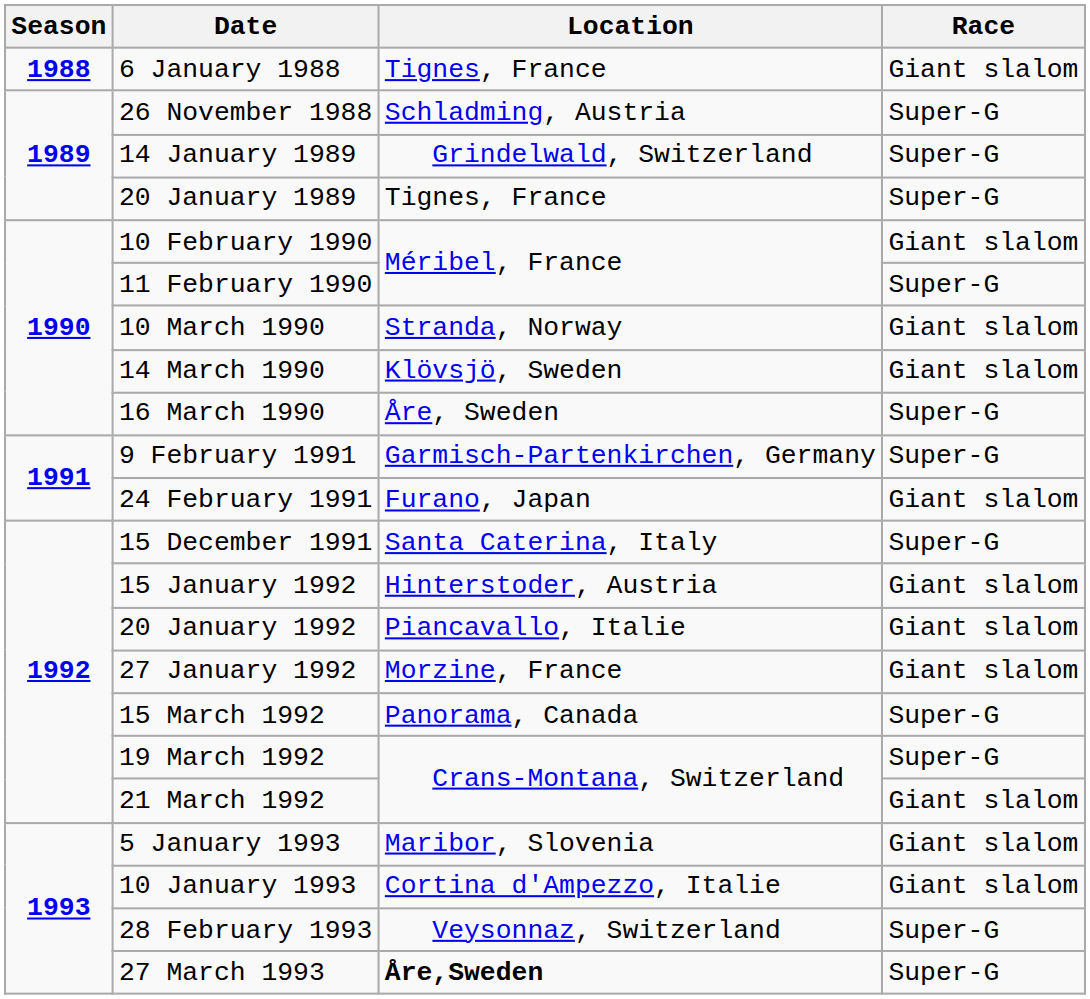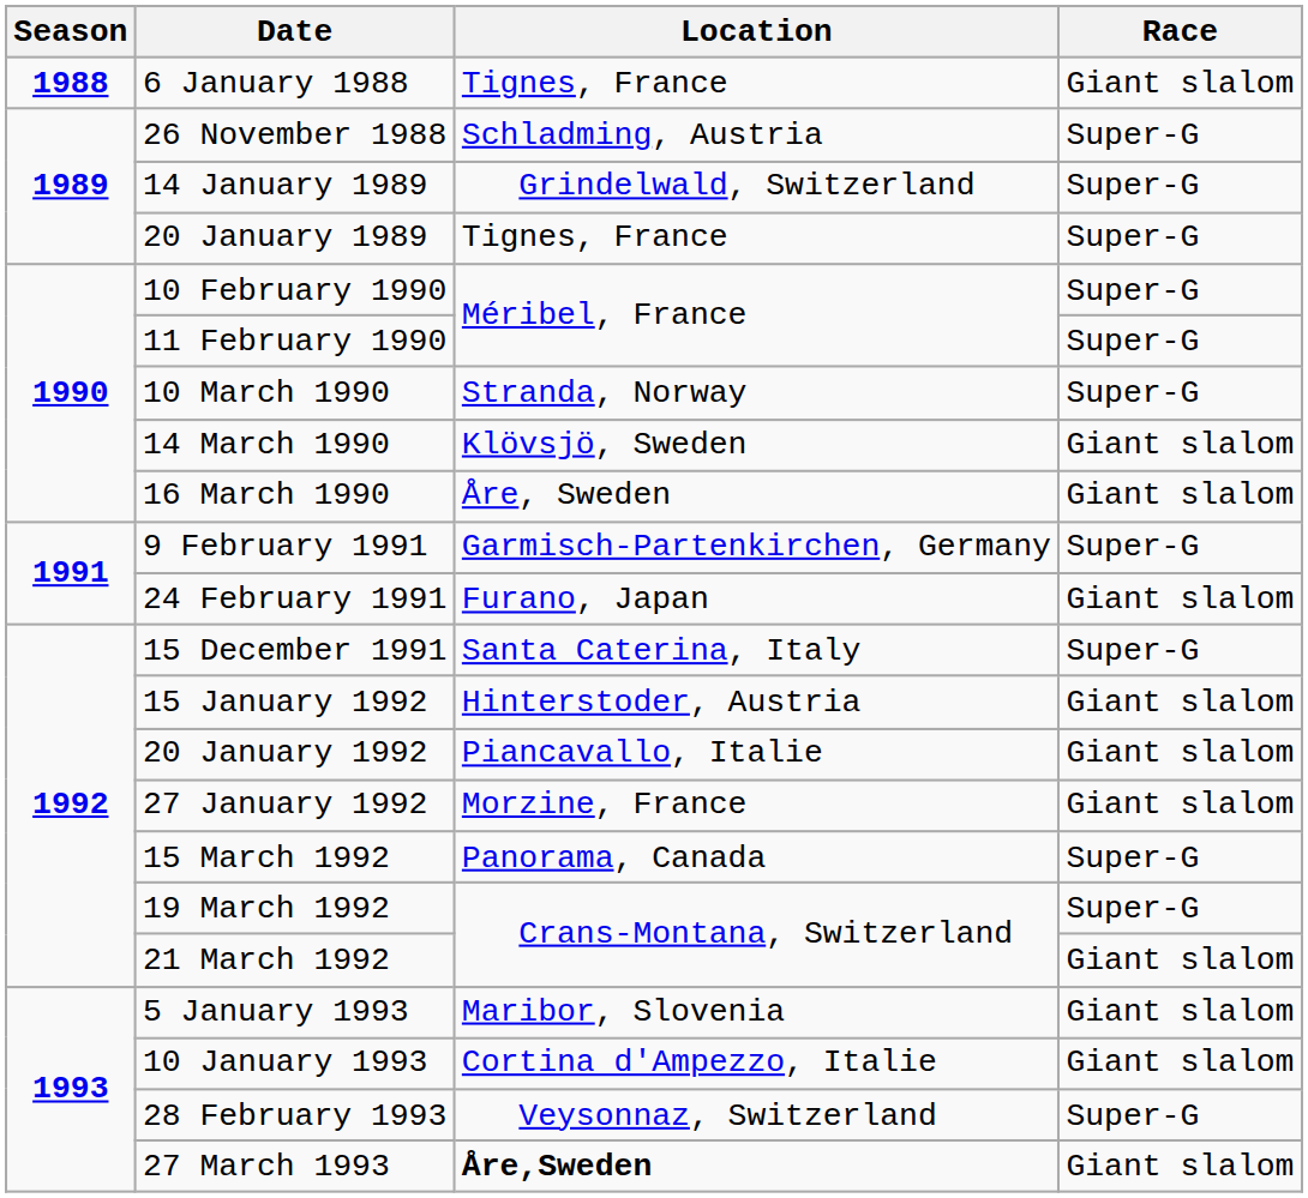 <table class="wikitable">
 <tr>
 <th>Season</th>
 <th>Date</th>
 <th>Location</th>
 <th>Race</th>
 </tr>
 <tr>
 <td style="text-align:center;"><strong><a href='#'>1988</a></strong></td>
 <td>6 January 1988</td>
 <td> <a href='#'>Tignes</a>, France</td>
 <td>Giant slalom</td>
 </tr>
 <tr>
 <td rowspan="3" style="text-align:center;"><strong><a href='#'>1989</a></strong></td>
 <td>26 November 1988</td>
 <td> <a href='#'>Schladming</a>, Austria</td>
 <td>Super-G</td>
 </tr>
 <tr>
 <td>14 January 1989</td>
 <td>   <a href='#'>Grindelwald</a>, Switzerland</td>
 <td>Super-G</td>
 </tr>
 <tr>
 <td>20 January 1989</td>
 <td> Tignes, France</td>
 <td>Super-G</td>
 </tr>
 <tr>
 <td rowspan="5" style="text-align:center;"><strong><a href='#'>1990</a></strong></td>
 <td>10 February 1990</td>
 <td rowspan="2"> <a href='#'>Méribel</a>, France</td>
-<td>Giant slalom</td>
+<td>Super-G</td>
 </tr>
 <tr>
 <td>11 February 1990</td>
 <td>Super-G</td>
 </tr>
 <tr>
 <td>10 March 1990</td>
 <td> <a href='#'>Stranda</a>, Norway</td>
-<td>Giant slalom</td>
+<td>Super-G</td>
 </tr>
 <tr>
 <td>14 March 1990</td>
 <td> <a href='#'>Klövsjö</a>, Sweden</td>
 <td>Giant slalom</td>
 </tr>
 <tr>
 <td>16 March 1990</td>
 <td> <a href='#'>Åre</a>, Sweden</td>
-<td>Super-G</td>
+<td>Giant slalom</td>
 </tr>
 <tr>
 <td rowspan="2" style="text-align:center;"><strong><a href='#'>1991</a></strong></td>
 <td>9 February 1991</td>
 <td> <a href='#'>Garmisch-Partenkirchen</a>, Germany</td>
 <td>Super-G</td>
 </tr>
 <tr>
 <td>24 February 1991</td>
 <td> <a href='#'>Furano</a>, Japan</td>
 <td>Giant slalom</td>
 </tr>
 <tr>
 <td rowspan="7" style="text-align:center;"><strong><a href='#'>1992</a></strong></td>
 <td>15 December 1991</td>
 <td> <a href='#'>Santa Caterina</a>, Italy</td>
 <td>Super-G</td>
 </tr>
 <tr>
 <td>15 January 1992</td>
 <td> <a href='#'>Hinterstoder</a>, Austria</td>
 <td>Giant slalom</td>
 </tr>
 <tr>
 <td>20 January 1992</td>
 <td> <a href='#'>Piancavallo</a>, Italie</td>
 <td>Giant slalom</td>
 </tr>
 <tr>
 <td>27 January 1992</td>
 <td> <a href='#'>Morzine</a>, France</td>
 <td>Giant slalom</td>
 </tr>
 <tr>
 <td>15 March 1992</td>
 <td> <a href='#'>Panorama</a>, Canada</td>
 <td>Super-G</td>
 </tr>
 <tr>
 <td>19 March 1992</td>
 <td rowspan="2">   <a href='#'>Crans-Montana</a>, Switzerland</td>
 <td>Super-G</td>
 </tr>
 <tr>
 <td>21 March 1992</td>
 <td>Giant slalom</td>
 </tr>
 <tr>
 <td rowspan="4" style="text-align:center;"><strong><a href='#'>1993</a></strong></td>
 <td>5 January 1993</td>
 <td> <a href='#'>Maribor</a>, Slovenia</td>
 <td>Giant slalom</td>
 </tr>
 <tr>
 <td>10 January 1993</td>
 <td> <a href='#'>Cortina d'Ampezzo</a>, Italie</td>
 <td>Giant slalom</td>
 </tr>
 <tr>
 <td>28 February 1993</td>
 <td>   <a href='#'>Veysonnaz</a>, Switzerland</td>
 <td>Super-G</td>
 </tr>
 <tr>
 <td>27 March 1993</td>
 <td><strong> Åre,Sweden</strong></td>
-<td>Super-G</td>
+<td>Giant slalom</td>
 </tr>
 </table>
